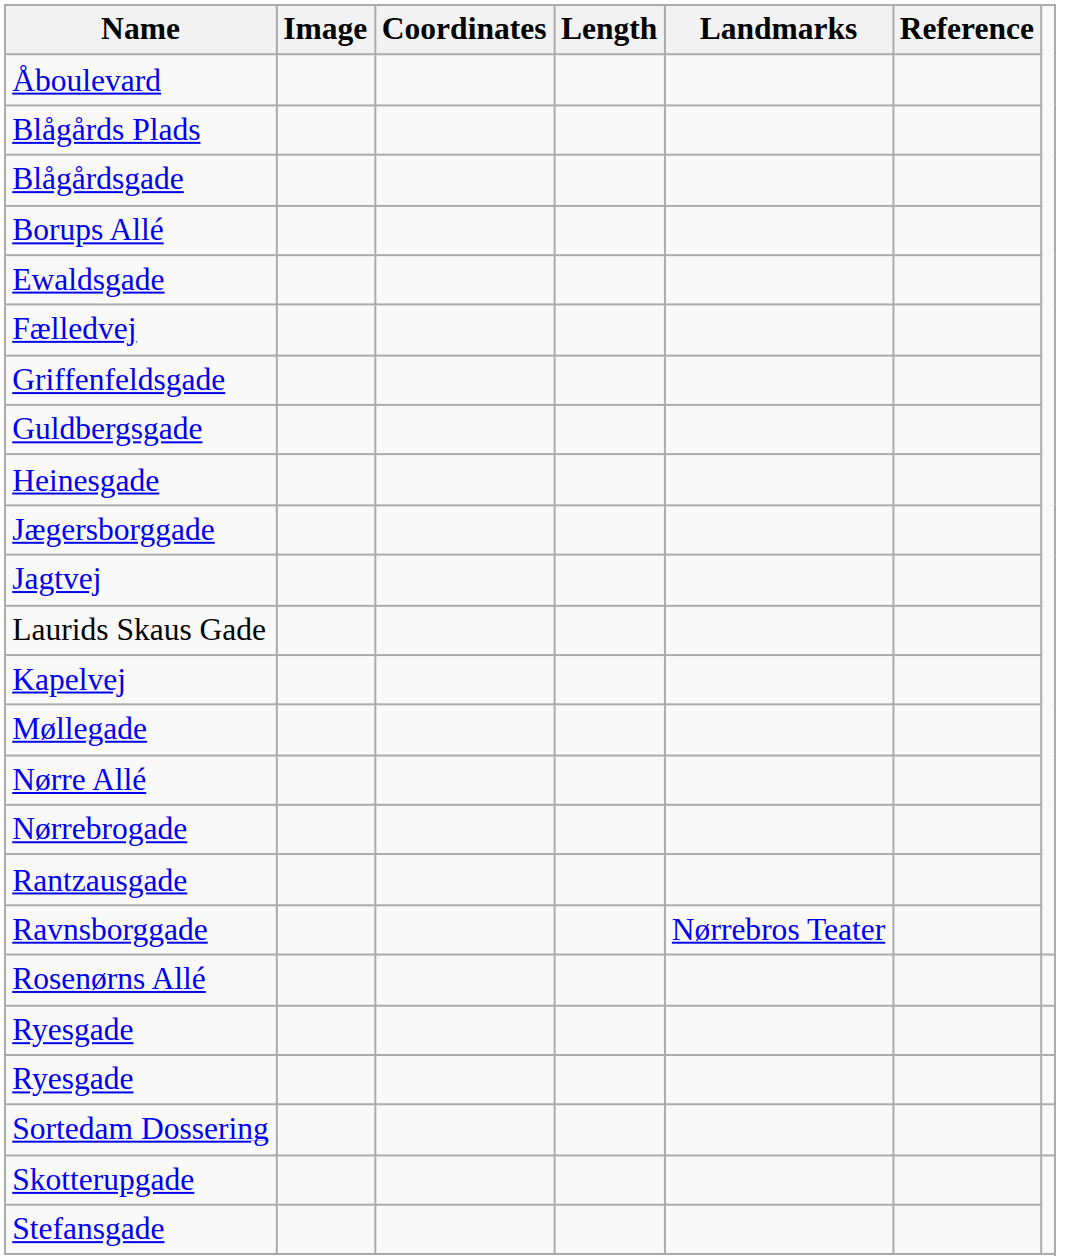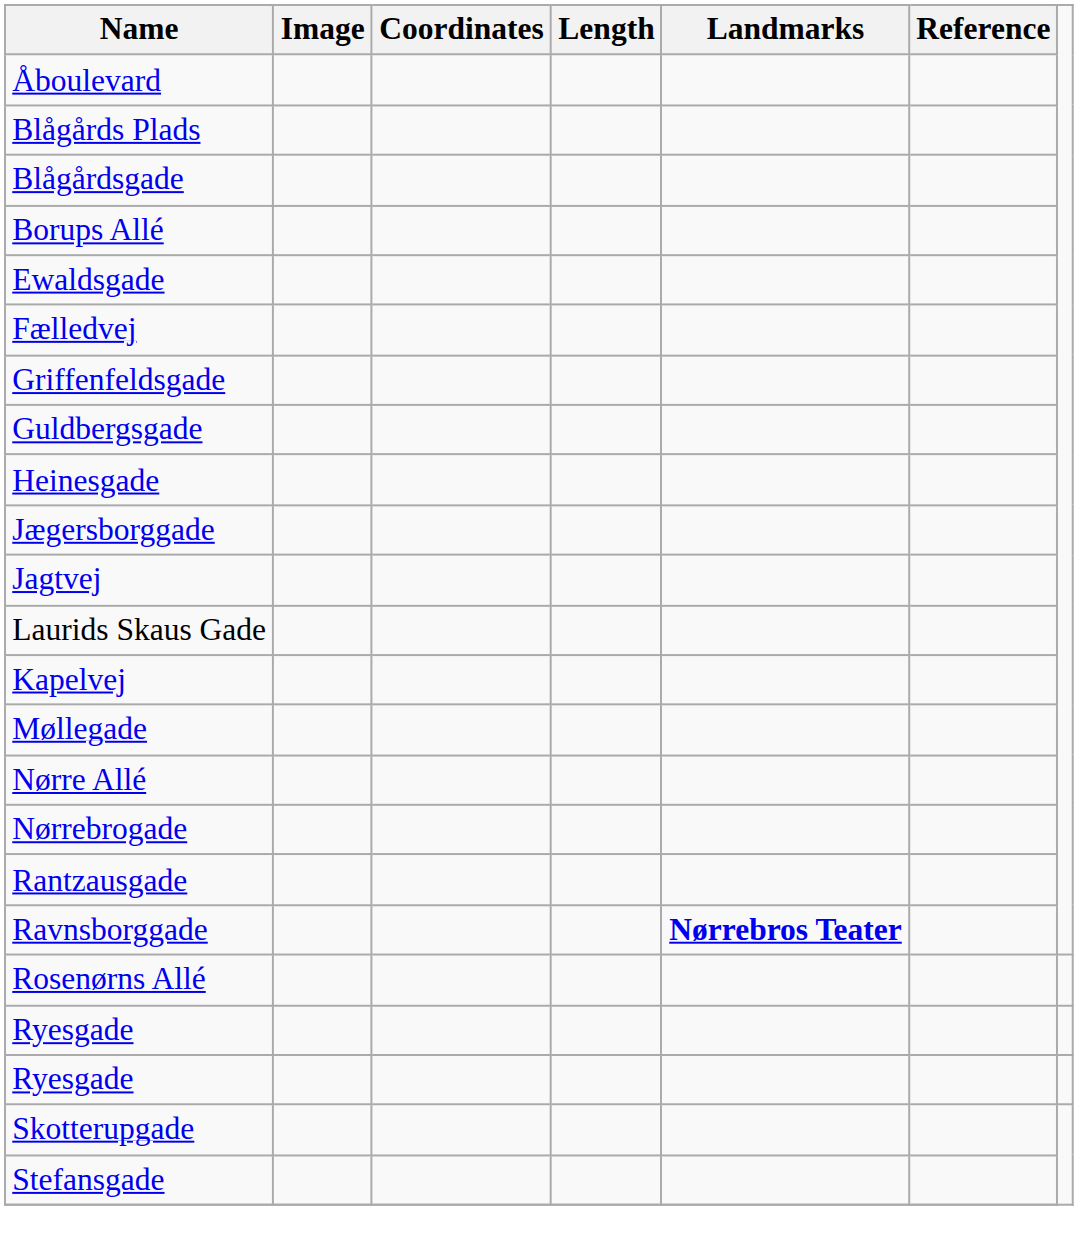 <table class="wikitable sortable">
 <tr>
 <th>Name</th>
 <th>Image</th>
 <th>Coordinates</th>
 <th>Length</th>
 <th>Landmarks</th>
 <th>Reference</th>
 </tr>
 <tr>
 <td><a href='#'>Åboulevard</a></td>
 <td></td>
 <td></td>
 <td></td>
 <td></td>
 <td></td>
 </tr>
 <tr>
 <td><a href='#'>Blågårds Plads</a></td>
 <td></td>
 <td></td>
 <td></td>
 <td></td>
 <td></td>
 </tr>
 <tr>
 <td><a href='#'>Blågårdsgade</a></td>
 <td></td>
 <td></td>
 <td></td>
 <td></td>
 <td></td>
 </tr>
 <tr>
 <td><a href='#'>Borups Allé</a></td>
 <td></td>
 <td></td>
 <td></td>
 <td></td>
 <td></td>
 </tr>
 <tr>
 <td><a href='#'>Ewaldsgade</a></td>
 <td></td>
 <td></td>
 <td></td>
 <td></td>
 <td></td>
 </tr>
 <tr>
 <td><a href='#'>Fælledvej</a></td>
 <td></td>
 <td></td>
 <td></td>
 <td></td>
 <td></td>
 </tr>
 <tr>
 <td><a href='#'>Griffenfeldsgade</a></td>
 <td></td>
 <td></td>
 <td></td>
 <td></td>
 <td></td>
 </tr>
 <tr>
 <td><a href='#'>Guldbergsgade</a></td>
 <td></td>
 <td></td>
 <td></td>
 <td></td>
 <td></td>
 </tr>
 <tr>
 <td><a href='#'>Heinesgade</a></td>
 <td></td>
 <td></td>
 <td></td>
 <td></td>
 <td></td>
 </tr>
 <tr>
 <td><a href='#'>Jægersborggade</a></td>
 <td></td>
 <td></td>
 <td></td>
 <td></td>
 <td></td>
 </tr>
 <tr>
 <td><a href='#'>Jagtvej</a></td>
 <td></td>
 <td></td>
 <td></td>
 <td></td>
 <td></td>
 </tr>
 <tr>
 <td>Laurids Skaus Gade</td>
 <td></td>
 <td></td>
 <td></td>
 <td></td>
 <td></td>
 </tr>
 <tr>
 <td><a href='#'>Kapelvej</a></td>
 <td></td>
 <td></td>
 <td></td>
 <td></td>
 <td></td>
 </tr>
 <tr>
 <td><a href='#'>Møllegade</a></td>
 <td></td>
 <td></td>
 <td></td>
 <td></td>
 <td></td>
 </tr>
 <tr>
 <td><a href='#'>Nørre Allé</a></td>
 <td></td>
 <td></td>
 <td></td>
 <td></td>
 <td></td>
 </tr>
 <tr>
 <td><a href='#'>Nørrebrogade</a></td>
 <td></td>
 <td></td>
 <td></td>
 <td></td>
 <td></td>
 </tr>
 <tr>
 <td><a href='#'>Rantzausgade</a></td>
 <td></td>
 <td></td>
 <td></td>
 <td></td>
 <td></td>
 </tr>
 <tr>
 <td><a href='#'>Ravnsborggade</a></td>
 <td></td>
 <td></td>
 <td></td>
-<td><a href='#'>Nørrebros Teater</a></td>
+<td><strong><a href='#'>Nørrebros Teater</a></strong></td>
 <td></td>
 </tr>
 <tr>
 <td><a href='#'>Rosenørns Allé</a></td>
 <td></td>
 <td></td>
 <td></td>
 <td></td>
 <td></td>
 <td></td>
 </tr>
 <tr>
 <td><a href='#'>Ryesgade</a></td>
 <td></td>
 <td></td>
 <td></td>
 <td></td>
 <td></td>
 <td></td>
 </tr>
 <tr>
 <td><a href='#'>Ryesgade</a></td>
 <td></td>
 <td></td>
 <td></td>
 <td></td>
 <td></td>
 <td></td>
 </tr>
 <tr>
-<td><a href='#'>Sortedam Dossering</a></td>
-<td></td>
-<td></td>
-<td></td>
-<td></td>
-<td></td>
-<td></td>
-</tr>
-<tr>
 <td><a href='#'>Skotterupgade</a></td>
 <td></td>
 <td></td>
 <td></td>
 <td></td>
 <td></td>
 </tr>
 <tr>
 <td><a href='#'>Stefansgade</a></td>
 <td></td>
 <td></td>
 <td></td>
 <td></td>
 <td></td>
 </tr>
 <tr>
 </tr>
 </table>
